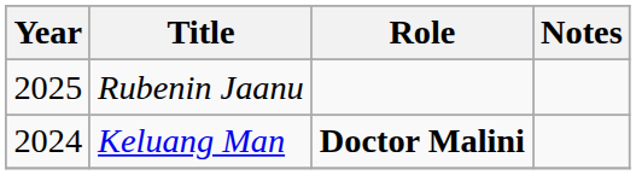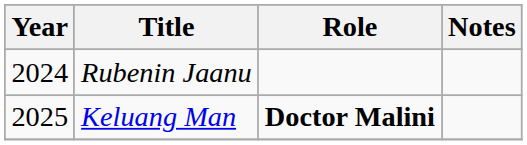 <table class="wikitable">
 <tr>
 <th>Year</th>
 <th>Title</th>
 <th>Role</th>
 <th>Notes</th>
 </tr>
 <tr>
-<td>2025</td>
+<td>2024</td>
 <td><em>Rubenin Jaanu</em></td>
 <td></td>
 <td></td>
 </tr>
 <tr>
-<td>2024</td>
+<td>2025</td>
 <td><em><a href='#'>Keluang Man</a></em></td>
 <td><strong>Doctor Malini</strong></td>
 <td></td>
 </tr>
 <tr>
 </tr>
 </table>
